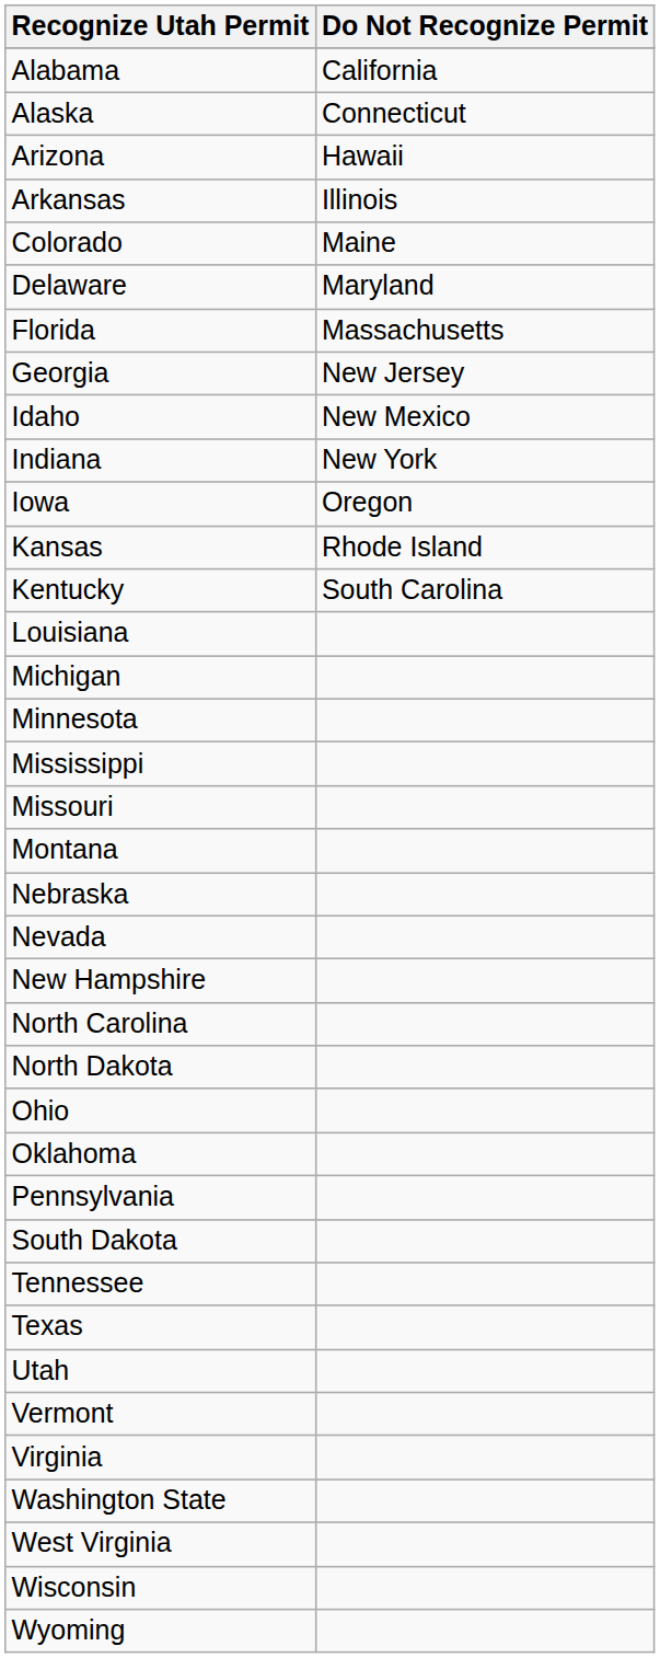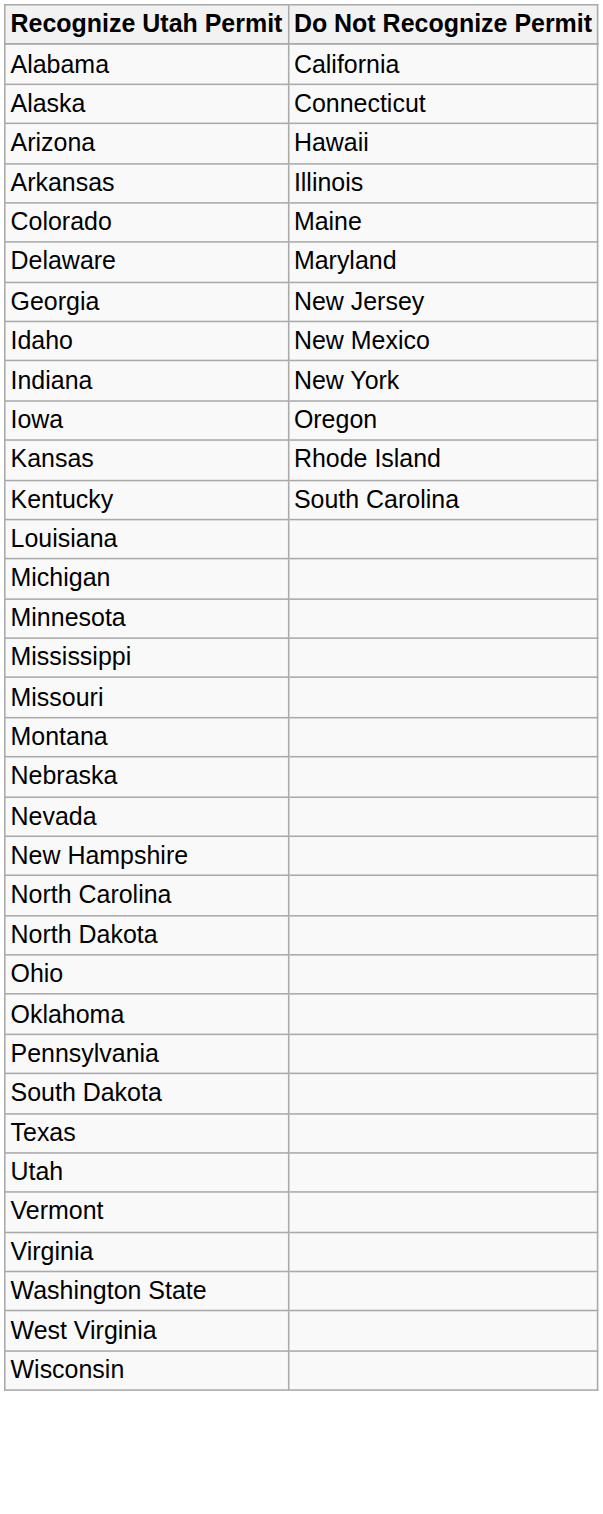 <table class="wikitable">
 <tr>
 <th>Recognize Utah Permit</th>
 <th>Do Not Recognize Permit</th>
 </tr>
 <tr>
 </tr>
 <tr>
 <td>Alabama</td>
 <td>California</td>
 </tr>
 <tr>
 <td>Alaska</td>
 <td>Connecticut</td>
 </tr>
 <tr>
 <td>Arizona</td>
 <td>Hawaii</td>
 </tr>
 <tr>
 <td>Arkansas</td>
 <td>Illinois</td>
 </tr>
 <tr>
 <td>Colorado</td>
 <td>Maine</td>
 </tr>
 <tr>
 <td>Delaware</td>
 <td>Maryland</td>
-</tr>
-<tr>
-<td>Florida</td>
-<td>Massachusetts</td>
 </tr>
 <tr>
 <td>Georgia</td>
 <td>New Jersey</td>
 </tr>
 <tr>
 <td>Idaho</td>
 <td>New Mexico</td>
 </tr>
 <tr>
 <td>Indiana</td>
 <td>New York</td>
 </tr>
 <tr>
 <td>Iowa</td>
 <td>Oregon</td>
 </tr>
 <tr>
 <td>Kansas</td>
 <td>Rhode Island</td>
 </tr>
 <tr>
 <td>Kentucky</td>
 <td>South Carolina</td>
 </tr>
 <tr>
 <td>Louisiana</td>
 <td></td>
 </tr>
 <tr>
 <td>Michigan</td>
 <td></td>
 </tr>
 <tr>
 <td>Minnesota</td>
 <td></td>
 </tr>
 <tr>
 <td>Mississippi</td>
 <td></td>
 </tr>
 <tr>
 <td>Missouri</td>
 <td></td>
 </tr>
 <tr>
 <td>Montana</td>
 <td></td>
 </tr>
 <tr>
 <td>Nebraska</td>
 <td></td>
 </tr>
 <tr>
 <td>Nevada</td>
 <td></td>
 </tr>
 <tr>
 <td>New Hampshire</td>
 <td></td>
 </tr>
 <tr>
 <td>North Carolina</td>
 <td></td>
 </tr>
 <tr>
 <td>North Dakota</td>
 <td></td>
 </tr>
 <tr>
 <td>Ohio</td>
 <td></td>
 </tr>
 <tr>
 <td>Oklahoma</td>
 <td></td>
 </tr>
 <tr>
 <td>Pennsylvania</td>
 <td></td>
 </tr>
 <tr>
 <td>South Dakota</td>
 <td></td>
 </tr>
 <tr>
-<td>Tennessee</td>
-<td></td>
-</tr>
-<tr>
 <td>Texas</td>
 <td></td>
 </tr>
 <tr>
 <td>Utah</td>
 <td></td>
 </tr>
 <tr>
 <td>Vermont</td>
 <td></td>
 </tr>
 <tr>
 <td>Virginia</td>
 <td></td>
 </tr>
 <tr>
 <td>Washington State</td>
 <td></td>
 </tr>
 <tr>
 <td>West Virginia</td>
 <td></td>
 </tr>
 <tr>
 <td>Wisconsin</td>
 <td></td>
 </tr>
-<tr>
-<td>Wyoming</td>
-<td></td>
-</tr>
 </table>
